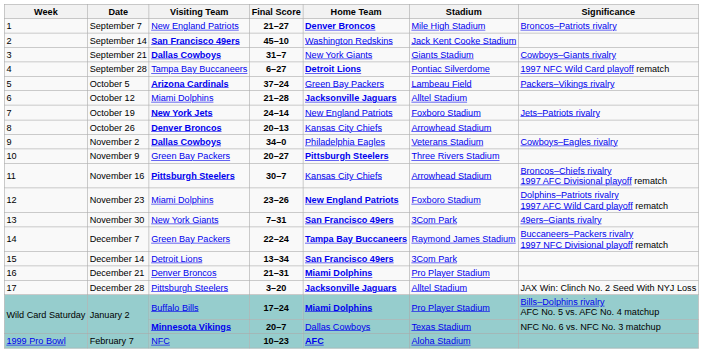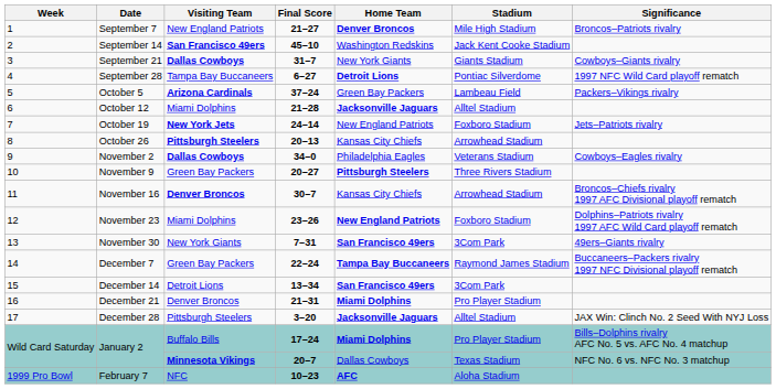 <table class="wikitable" style= "font-size: 95%;">
 <tr>
 <th>Week</th>
 <th>Date</th>
 <th>Visiting Team</th>
 <th>Final Score</th>
 <th>Home Team</th>
 <th>Stadium</th>
 <th>Significance</th>
 </tr>
 <tr>
 <td>1</td>
 <td>September 7</td>
 <td><a href='#'>New England Patriots</a></td>
 <td align="center"><strong>21–27</strong></td>
 <td><strong><a href='#'>Denver Broncos</a></strong></td>
 <td><a href='#'>Mile High Stadium</a></td>
 <td><a href='#'>Broncos–Patriots rivalry</a></td>
 </tr>
 <tr>
 <td>2</td>
 <td>September 14</td>
 <td><strong><a href='#'>San Francisco 49ers</a></strong></td>
 <td align="center"><strong>45–10</strong></td>
 <td><a href='#'>Washington Redskins</a></td>
 <td><a href='#'>Jack Kent Cooke Stadium</a></td>
 <td></td>
 </tr>
 <tr>
 <td>3</td>
 <td>September 21</td>
 <td><strong><a href='#'>Dallas Cowboys</a></strong></td>
 <td align="center"><strong>31–7</strong></td>
 <td><a href='#'>New York Giants</a></td>
 <td><a href='#'>Giants Stadium</a></td>
 <td><a href='#'>Cowboys–Giants rivalry</a></td>
 </tr>
 <tr>
 <td>4</td>
 <td>September 28</td>
 <td><a href='#'>Tampa Bay Buccaneers</a></td>
 <td align="center"><strong>6–27</strong></td>
 <td><strong><a href='#'>Detroit Lions</a></strong></td>
 <td><a href='#'>Pontiac Silverdome</a></td>
 <td><a href='#'>1997 NFC Wild Card playoff</a> rematch</td>
 </tr>
 <tr>
 <td>5</td>
 <td>October 5</td>
 <td><strong><a href='#'>Arizona Cardinals</a></strong></td>
 <td align="center"><strong>37–24</strong></td>
 <td><a href='#'>Green Bay Packers</a></td>
 <td><a href='#'>Lambeau Field</a></td>
 <td><a href='#'>Packers–Vikings rivalry</a></td>
 </tr>
 <tr>
 <td>6</td>
 <td>October 12</td>
 <td><a href='#'>Miami Dolphins</a></td>
 <td align="center"><strong>21–28</strong></td>
 <td><strong><a href='#'>Jacksonville Jaguars</a></strong></td>
 <td><a href='#'>Alltel Stadium</a></td>
 <td></td>
 </tr>
 <tr>
 <td>7</td>
 <td>October 19</td>
 <td><strong><a href='#'>New York Jets</a></strong></td>
 <td align="center"><strong>24–14</strong></td>
 <td><a href='#'>New England Patriots</a></td>
 <td><a href='#'>Foxboro Stadium</a></td>
 <td><a href='#'>Jets–Patriots rivalry</a></td>
 </tr>
 <tr>
 <td>8</td>
 <td>October 26</td>
-<td><strong><a href='#'>Denver Broncos</a></strong></td>
+<td><strong><a href='#'>Pittsburgh Steelers</a></strong></td>
 <td align="center"><strong>20–13</strong></td>
 <td><a href='#'>Kansas City Chiefs</a></td>
 <td><a href='#'>Arrowhead Stadium</a></td>
 <td></td>
 </tr>
 <tr>
 <td>9</td>
 <td>November 2</td>
 <td><strong><a href='#'>Dallas Cowboys</a></strong></td>
 <td align="center"><strong>34–0</strong></td>
 <td><a href='#'>Philadelphia Eagles</a></td>
 <td><a href='#'>Veterans Stadium</a></td>
 <td><a href='#'>Cowboys–Eagles rivalry</a></td>
 </tr>
 <tr>
 <td>10</td>
 <td>November 9</td>
 <td><a href='#'>Green Bay Packers</a></td>
 <td align="center"><strong>20–27</strong></td>
 <td><strong><a href='#'>Pittsburgh Steelers</a></strong></td>
 <td><a href='#'>Three Rivers Stadium</a></td>
 <td></td>
 </tr>
 <tr>
 <td>11</td>
 <td>November 16</td>
-<td><strong><a href='#'>Pittsburgh Steelers</a></strong></td>
+<td><strong><a href='#'>Denver Broncos</a></strong></td>
 <td align="center"><strong>30–7</strong></td>
 <td><a href='#'>Kansas City Chiefs</a></td>
 <td><a href='#'>Arrowhead Stadium</a></td>
 <td><a href='#'>Broncos–Chiefs rivalry</a><br><a href='#'>1997 AFC Divisional playoff</a> rematch</td>
 </tr>
 <tr>
 <td>12</td>
 <td>November 23</td>
 <td><a href='#'>Miami Dolphins</a></td>
 <td align="center"><strong>23–26</strong></td>
 <td><strong><a href='#'>New England Patriots</a></strong></td>
 <td><a href='#'>Foxboro Stadium</a></td>
 <td><a href='#'>Dolphins–Patriots rivalry</a><br><a href='#'>1997 AFC Wild Card playoff</a> rematch</td>
 </tr>
 <tr>
 <td>13</td>
 <td>November 30</td>
 <td><a href='#'>New York Giants</a></td>
 <td align="center"><strong>7–31</strong></td>
 <td><strong><a href='#'>San Francisco 49ers</a></strong></td>
 <td><a href='#'>3Com Park</a></td>
 <td><a href='#'>49ers–Giants rivalry</a></td>
 </tr>
 <tr>
 <td>14</td>
 <td>December 7</td>
 <td><a href='#'>Green Bay Packers</a></td>
 <td align="center"><strong>22–24</strong></td>
 <td><strong><a href='#'>Tampa Bay Buccaneers</a></strong></td>
 <td><a href='#'>Raymond James Stadium</a></td>
 <td><a href='#'>Buccaneers–Packers rivalry</a><br><a href='#'>1997 NFC Divisional playoff</a> rematch</td>
 </tr>
 <tr>
 <td>15</td>
 <td>December 14</td>
 <td><a href='#'>Detroit Lions</a></td>
 <td align="center"><strong>13–34</strong></td>
 <td><strong><a href='#'>San Francisco 49ers</a></strong></td>
 <td><a href='#'>3Com Park</a></td>
 <td></td>
 </tr>
 <tr>
 <td>16</td>
 <td>December 21</td>
 <td><a href='#'>Denver Broncos</a></td>
 <td align="center"><strong>21–31</strong></td>
 <td><strong><a href='#'>Miami Dolphins</a></strong></td>
 <td><a href='#'>Pro Player Stadium</a></td>
 <td></td>
 </tr>
 <tr>
 <td>17</td>
 <td>December 28</td>
 <td><a href='#'>Pittsburgh Steelers</a></td>
 <td align="center"><strong>3–20</strong></td>
 <td><strong><a href='#'>Jacksonville Jaguars</a></strong></td>
 <td><a href='#'>Alltel Stadium</a></td>
 <td>JAX Win: Clinch No. 2 Seed With NYJ Loss</td>
 </tr>
 <tr bgcolor="#96CDCD">
 <td rowspan="2">Wild Card Saturday</td>
 <td rowspan="2">January 2</td>
 <td><a href='#'>Buffalo Bills</a></td>
 <td align="center"><strong>17–24</strong></td>
 <td><strong><a href='#'>Miami Dolphins</a></strong></td>
 <td><a href='#'>Pro Player Stadium</a></td>
 <td><a href='#'>Bills–Dolphins rivalry</a><br>AFC No. 5 vs. AFC No. 4 matchup</td>
 </tr>
 <tr bgcolor="#96CDCD">
 <td><strong><a href='#'>Minnesota Vikings</a></strong></td>
 <td align="center"><strong>20–7</strong></td>
 <td><a href='#'>Dallas Cowboys</a></td>
 <td><a href='#'>Texas Stadium</a></td>
 <td>NFC No. 6 vs. NFC No. 3 matchup</td>
 </tr>
 <tr bgcolor="#96CDCD">
 <td><a href='#'>1999 Pro Bowl</a></td>
 <td>February 7</td>
 <td><a href='#'>NFC</a></td>
 <td align="center"><strong>10–23</strong></td>
 <td><strong><a href='#'>AFC</a></strong></td>
 <td><a href='#'>Aloha Stadium</a></td>
 <td></td>
 </tr>
 </table>
